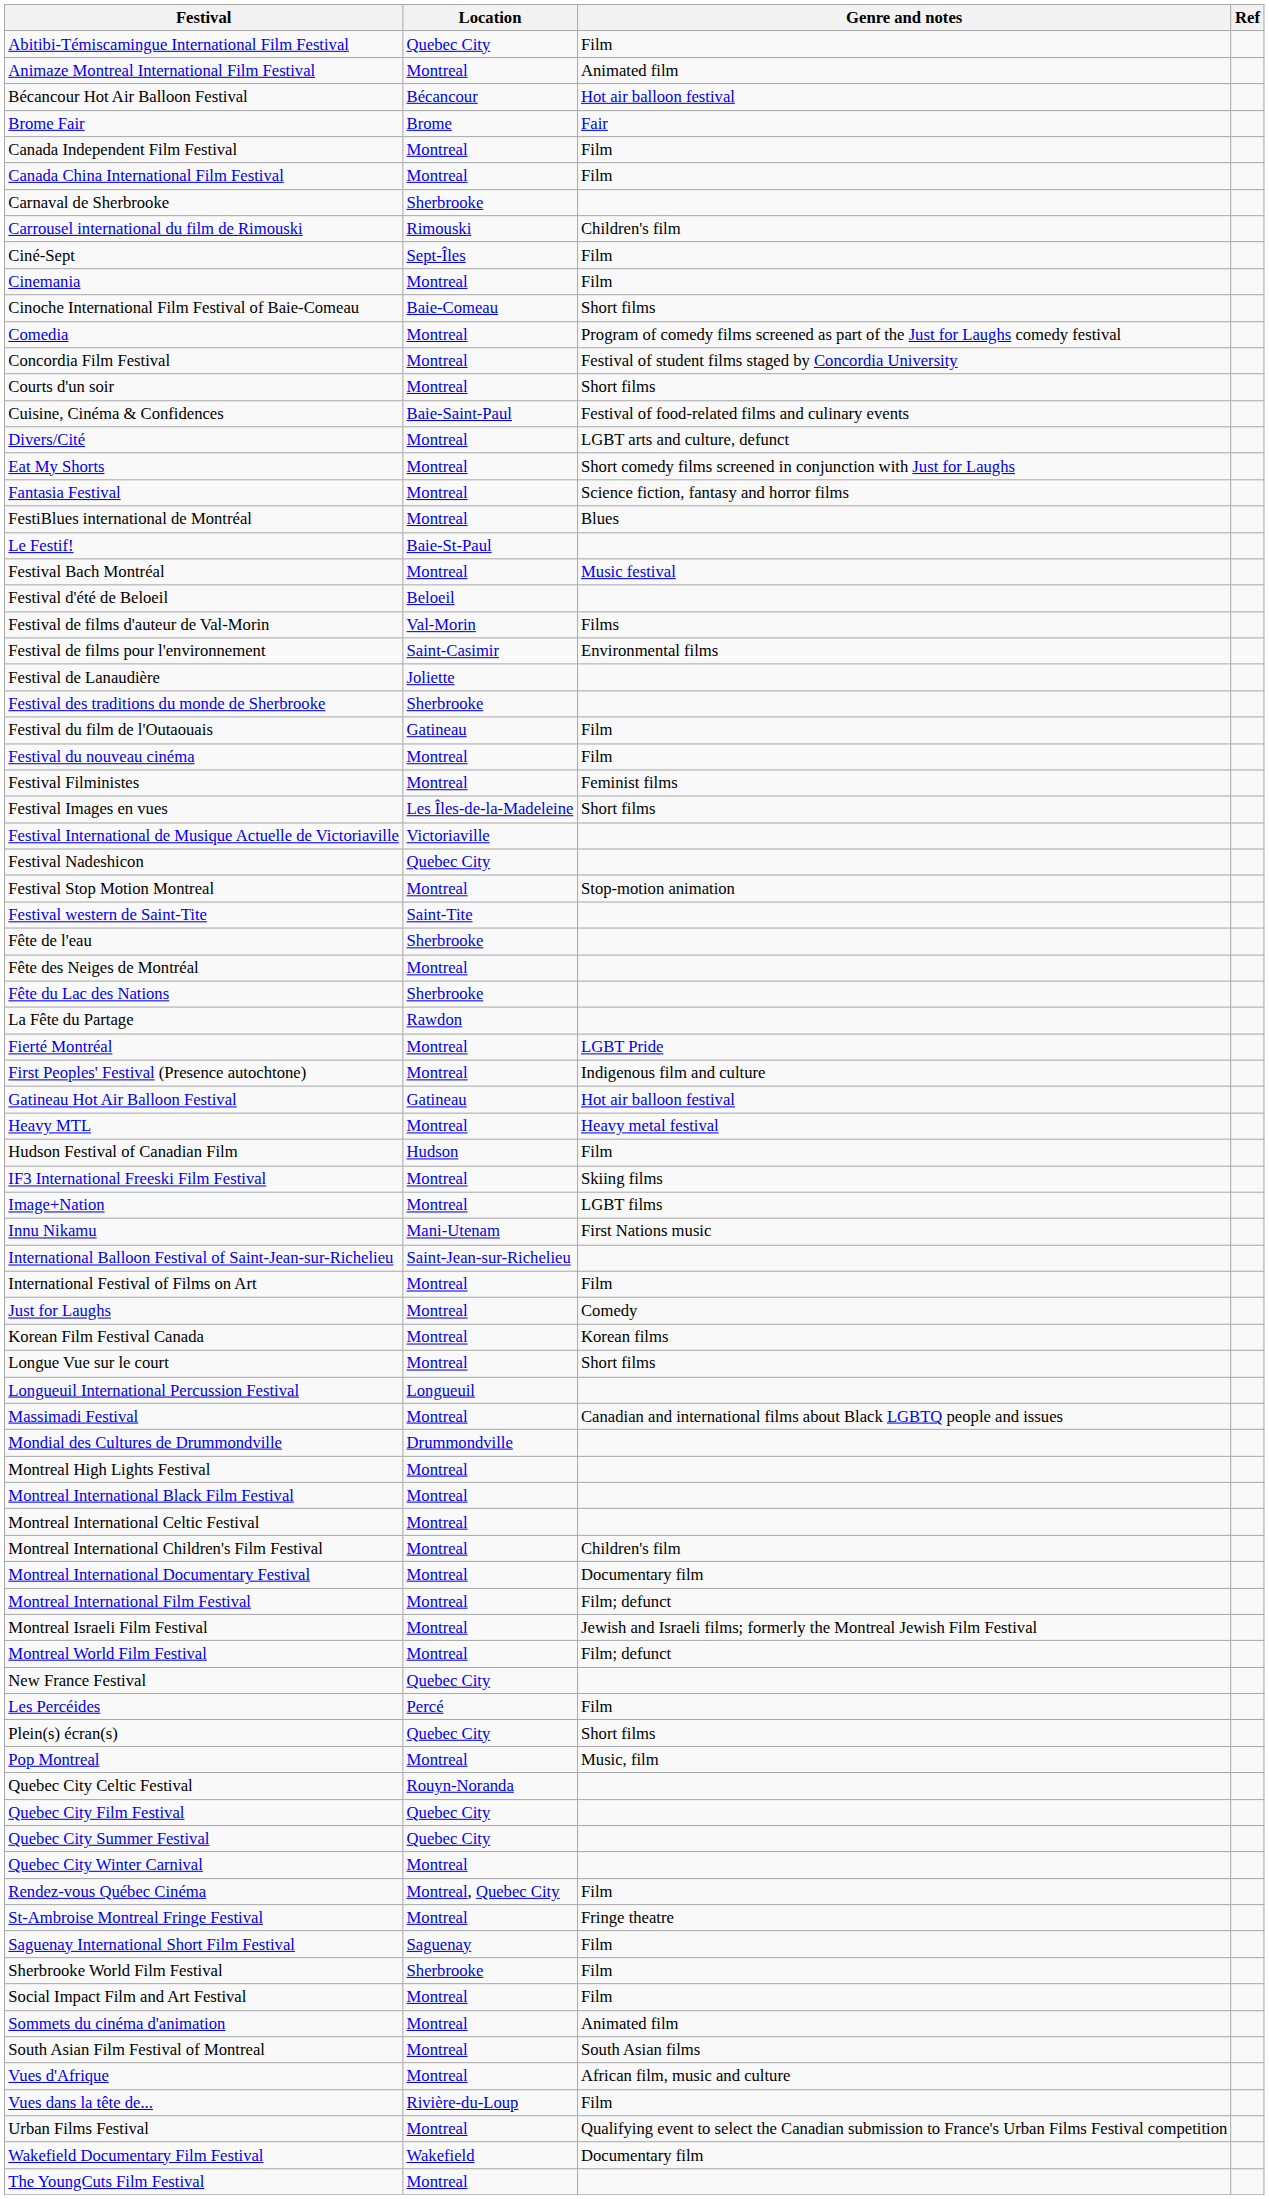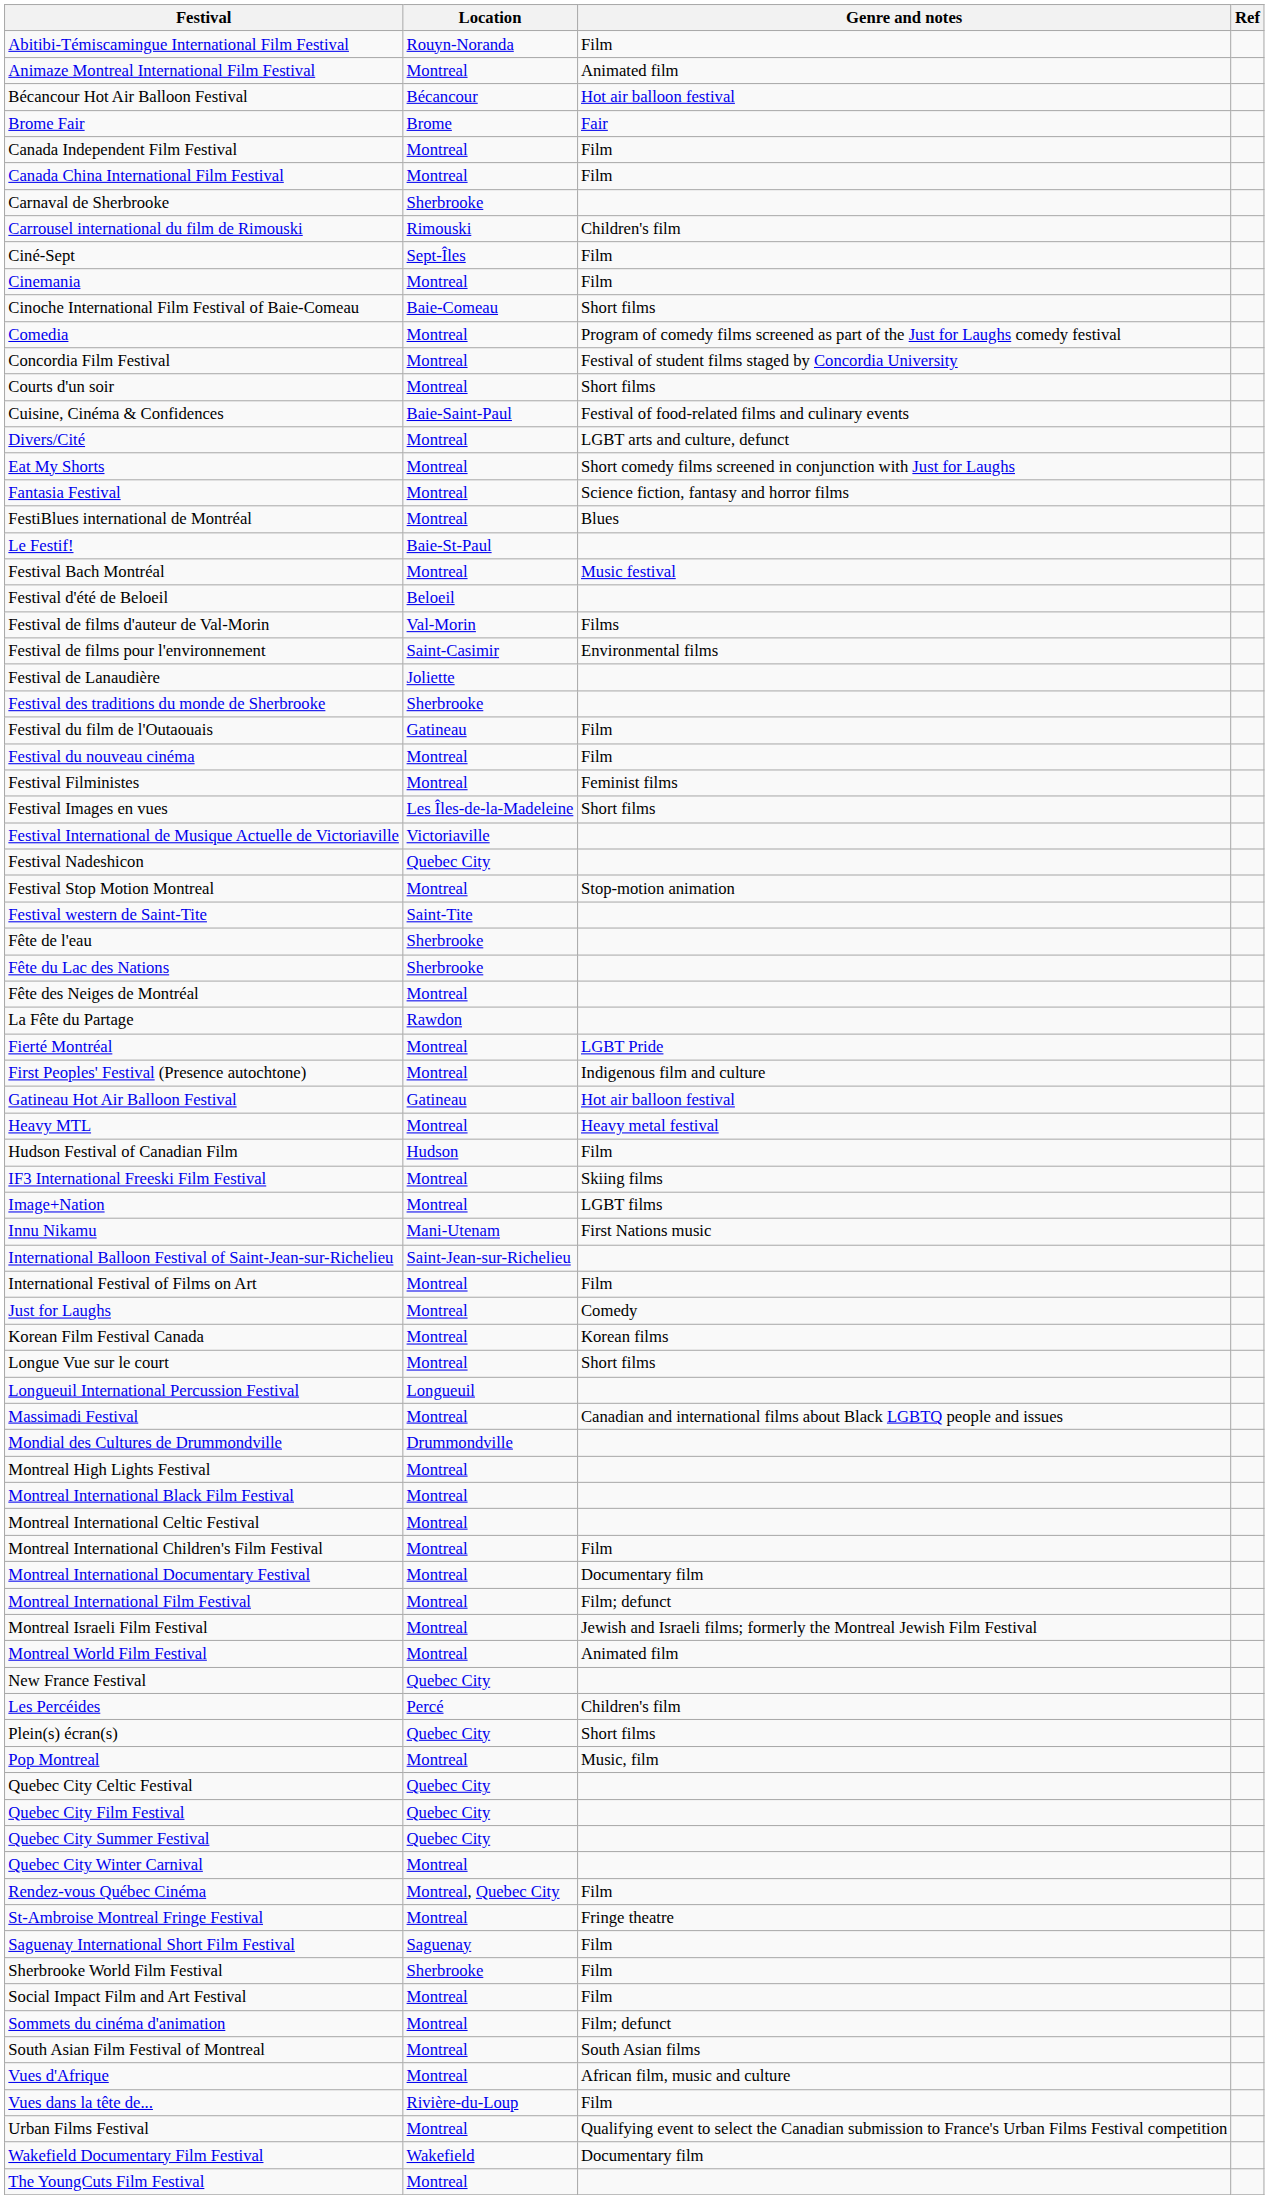 <table class="wikitable sortable" style="text-align:left">
 <tr>
 <th>Festival</th>
 <th>Location</th>
 <th>Genre and notes</th>
 <th>Ref</th>
 </tr>
 <tr>
 <td><a href='#'>Abitibi-Témiscamingue International Film Festival</a></td>
-<td><a href='#'>Quebec City</a></td>
+<td><a href='#'>Rouyn-Noranda</a></td>
 <td>Film</td>
 <td></td>
 </tr>
 <tr>
 <td><a href='#'>Animaze Montreal International Film Festival</a></td>
 <td><a href='#'>Montreal</a></td>
 <td>Animated film</td>
 <td></td>
 </tr>
 <tr>
 <td>Bécancour Hot Air Balloon Festival</td>
 <td><a href='#'>Bécancour</a></td>
 <td><a href='#'>Hot air balloon festival</a></td>
 <td></td>
 </tr>
 <tr>
 <td><a href='#'>Brome Fair</a></td>
 <td><a href='#'>Brome</a></td>
 <td><a href='#'>Fair</a></td>
 <td></td>
 </tr>
 <tr>
 <td>Canada Independent Film Festival</td>
 <td><a href='#'>Montreal</a></td>
 <td>Film</td>
 <td></td>
 </tr>
 <tr>
 <td><a href='#'>Canada China International Film Festival</a></td>
 <td><a href='#'>Montreal</a></td>
 <td>Film</td>
 <td></td>
 </tr>
 <tr>
 <td>Carnaval de Sherbrooke</td>
 <td><a href='#'>Sherbrooke</a></td>
 <td></td>
 <td></td>
 </tr>
 <tr>
 <td><a href='#'>Carrousel international du film de Rimouski</a></td>
 <td><a href='#'>Rimouski</a></td>
 <td>Children's film</td>
 <td></td>
 </tr>
 <tr>
 <td>Ciné-Sept</td>
 <td><a href='#'>Sept-Îles</a></td>
 <td>Film</td>
 <td></td>
 </tr>
 <tr>
 <td><a href='#'>Cinemania</a></td>
 <td><a href='#'>Montreal</a></td>
 <td>Film</td>
 <td></td>
 </tr>
 <tr>
 <td>Cinoche International Film Festival of Baie-Comeau</td>
 <td><a href='#'>Baie-Comeau</a></td>
 <td>Short films</td>
 <td></td>
 </tr>
 <tr>
 <td><a href='#'>Comedia</a></td>
 <td><a href='#'>Montreal</a></td>
 <td>Program of comedy films screened as part of the <a href='#'>Just for Laughs</a> comedy festival</td>
 <td></td>
 </tr>
 <tr>
 <td>Concordia Film Festival</td>
 <td><a href='#'>Montreal</a></td>
 <td>Festival of student films staged by <a href='#'>Concordia University</a></td>
 <td></td>
 </tr>
 <tr>
 <td>Courts d'un soir</td>
 <td><a href='#'>Montreal</a></td>
 <td>Short films</td>
 <td></td>
 </tr>
 <tr>
 <td>Cuisine, Cinéma & Confidences</td>
 <td><a href='#'>Baie-Saint-Paul</a></td>
 <td>Festival of food-related films and culinary events</td>
 <td></td>
 </tr>
 <tr>
 <td><a href='#'>Divers/Cité</a></td>
 <td><a href='#'>Montreal</a></td>
 <td>LGBT arts and culture, defunct</td>
 <td></td>
 </tr>
 <tr>
 <td><a href='#'>Eat My Shorts</a></td>
 <td><a href='#'>Montreal</a></td>
 <td>Short comedy films screened in conjunction with <a href='#'>Just for Laughs</a></td>
 <td></td>
 </tr>
 <tr>
 <td><a href='#'>Fantasia Festival</a></td>
 <td><a href='#'>Montreal</a></td>
 <td>Science fiction, fantasy and horror films</td>
 <td></td>
 </tr>
 <tr>
 <td>FestiBlues international de Montréal</td>
 <td><a href='#'>Montreal</a></td>
 <td>Blues</td>
 <td></td>
 </tr>
 <tr>
 <td><a href='#'>Le Festif!</a></td>
 <td><a href='#'>Baie-St-Paul</a></td>
 <td></td>
 </tr>
 <tr>
 <td>Festival Bach Montréal</td>
 <td><a href='#'>Montreal</a></td>
 <td><a href='#'>Music festival</a></td>
 <td></td>
 </tr>
 <tr>
 <td>Festival d'été de Beloeil</td>
 <td><a href='#'>Beloeil</a></td>
 <td></td>
 <td></td>
 </tr>
 <tr>
 <td>Festival de films d'auteur de Val-Morin</td>
 <td><a href='#'>Val-Morin</a></td>
 <td>Films</td>
 <td></td>
 </tr>
 <tr>
 <td>Festival de films pour l'environnement</td>
 <td><a href='#'>Saint-Casimir</a></td>
 <td>Environmental films</td>
 <td></td>
 </tr>
 <tr>
 <td>Festival de Lanaudière</td>
 <td><a href='#'>Joliette</a></td>
 <td></td>
 <td></td>
 </tr>
 <tr>
 <td><a href='#'>Festival des traditions du monde de Sherbrooke</a></td>
 <td><a href='#'>Sherbrooke</a></td>
 <td></td>
 <td></td>
 </tr>
 <tr>
 <td>Festival du film de l'Outaouais</td>
 <td><a href='#'>Gatineau</a></td>
 <td>Film</td>
 <td></td>
 </tr>
 <tr>
 <td><a href='#'>Festival du nouveau cinéma</a></td>
 <td><a href='#'>Montreal</a></td>
 <td>Film</td>
 <td></td>
 </tr>
 <tr>
 <td>Festival Filministes</td>
 <td><a href='#'>Montreal</a></td>
 <td>Feminist films</td>
 <td></td>
 </tr>
 <tr>
 <td>Festival Images en vues</td>
 <td><a href='#'>Les Îles-de-la-Madeleine</a></td>
 <td>Short films</td>
 <td></td>
 </tr>
 <tr>
 <td><a href='#'>Festival International de Musique Actuelle de Victoriaville</a></td>
 <td><a href='#'>Victoriaville</a></td>
 <td></td>
 <td></td>
 </tr>
 <tr>
 <td>Festival Nadeshicon</td>
 <td><a href='#'>Quebec City</a></td>
 <td></td>
 <td></td>
 </tr>
 <tr>
 <td>Festival Stop Motion Montreal</td>
 <td><a href='#'>Montreal</a></td>
 <td>Stop-motion animation</td>
 <td></td>
 </tr>
 <tr>
 <td><a href='#'>Festival western de Saint-Tite</a></td>
 <td><a href='#'>Saint-Tite</a></td>
 <td></td>
 <td></td>
 </tr>
 <tr>
 <td>Fête de l'eau</td>
 <td><a href='#'>Sherbrooke</a></td>
 <td></td>
 <td></td>
 </tr>
 <tr>
-<td>Fête des Neiges de Montréal</td>
-<td><a href='#'>Montreal</a></td>
+<td><a href='#'>Fête du Lac des Nations</a></td>
+<td><a href='#'>Sherbrooke</a></td>
 <td></td>
 <td></td>
 </tr>
 <tr>
-<td><a href='#'>Fête du Lac des Nations</a></td>
-<td><a href='#'>Sherbrooke</a></td>
+<td>Fête des Neiges de Montréal</td>
+<td><a href='#'>Montreal</a></td>
 <td></td>
 <td></td>
 </tr>
 <tr>
 <td>La Fête du Partage</td>
 <td><a href='#'>Rawdon</a></td>
 <td></td>
 <td></td>
 </tr>
 <tr>
 <td><a href='#'>Fierté Montréal</a></td>
 <td><a href='#'>Montreal</a></td>
 <td><a href='#'>LGBT Pride</a></td>
 <td></td>
 </tr>
 <tr>
 <td><a href='#'>First Peoples' Festival</a> (Presence autochtone)</td>
 <td><a href='#'>Montreal</a></td>
 <td>Indigenous film and culture</td>
 <td></td>
 </tr>
 <tr>
 <td><a href='#'>Gatineau Hot Air Balloon Festival</a></td>
 <td><a href='#'>Gatineau</a></td>
 <td><a href='#'>Hot air balloon festival</a></td>
 <td></td>
 </tr>
 <tr>
 <td><a href='#'>Heavy MTL</a></td>
 <td><a href='#'>Montreal</a></td>
 <td><a href='#'>Heavy metal festival</a></td>
 <td></td>
 </tr>
 <tr>
 <td>Hudson Festival of Canadian Film</td>
 <td><a href='#'>Hudson</a></td>
 <td>Film</td>
 <td></td>
 </tr>
 <tr>
 <td><a href='#'>IF3 International Freeski Film Festival</a></td>
 <td><a href='#'>Montreal</a></td>
 <td>Skiing films</td>
 <td></td>
 </tr>
 <tr>
 <td><a href='#'>Image+Nation</a></td>
 <td><a href='#'>Montreal</a></td>
 <td>LGBT films</td>
 <td></td>
 </tr>
 <tr>
 <td><a href='#'>Innu Nikamu</a></td>
 <td><a href='#'>Mani-Utenam</a></td>
 <td>First Nations music</td>
 <td></td>
 </tr>
 <tr>
 <td><a href='#'>International Balloon Festival of Saint-Jean-sur-Richelieu</a></td>
 <td><a href='#'>Saint-Jean-sur-Richelieu</a></td>
 <td></td>
 <td></td>
 </tr>
 <tr>
 <td>International Festival of Films on Art</td>
 <td><a href='#'>Montreal</a></td>
 <td>Film</td>
 <td></td>
 </tr>
 <tr>
 <td><a href='#'>Just for Laughs</a></td>
 <td><a href='#'>Montreal</a></td>
 <td>Comedy</td>
 <td></td>
 </tr>
 <tr>
 <td>Korean Film Festival Canada</td>
 <td><a href='#'>Montreal</a></td>
 <td>Korean films</td>
 <td></td>
 </tr>
 <tr>
 <td>Longue Vue sur le court</td>
 <td><a href='#'>Montreal</a></td>
 <td>Short films</td>
 <td></td>
 </tr>
 <tr>
 <td><a href='#'>Longueuil International Percussion Festival</a></td>
 <td><a href='#'>Longueuil</a></td>
 <td></td>
 <td></td>
 </tr>
 <tr>
 <td><a href='#'>Massimadi Festival</a></td>
 <td><a href='#'>Montreal</a></td>
 <td>Canadian and international films about Black <a href='#'>LGBTQ</a> people and issues</td>
 <td></td>
 </tr>
 <tr>
 <td><a href='#'>Mondial des Cultures de Drummondville</a></td>
 <td><a href='#'>Drummondville</a></td>
 <td></td>
 <td></td>
 </tr>
 <tr>
 <td>Montreal High Lights Festival</td>
 <td><a href='#'>Montreal</a></td>
 <td></td>
 <td></td>
 </tr>
 <tr>
 <td><a href='#'>Montreal International Black Film Festival</a></td>
 <td><a href='#'>Montreal</a></td>
 <td></td>
 <td></td>
 </tr>
 <tr>
 <td>Montreal International Celtic Festival</td>
 <td><a href='#'>Montreal</a></td>
 <td></td>
 <td></td>
 </tr>
 <tr>
 <td>Montreal International Children's Film Festival</td>
 <td><a href='#'>Montreal</a></td>
-<td>Children's film</td>
+<td>Film</td>
 <td></td>
 </tr>
 <tr>
 <td><a href='#'>Montreal International Documentary Festival</a></td>
 <td><a href='#'>Montreal</a></td>
 <td>Documentary film</td>
 <td></td>
 </tr>
 <tr>
 <td><a href='#'>Montreal International Film Festival</a></td>
 <td><a href='#'>Montreal</a></td>
 <td>Film; defunct</td>
 <td></td>
 </tr>
 <tr>
 <td>Montreal Israeli Film Festival</td>
 <td><a href='#'>Montreal</a></td>
 <td>Jewish and Israeli films; formerly the Montreal Jewish Film Festival</td>
 <td></td>
 </tr>
 <tr>
 <td><a href='#'>Montreal World Film Festival</a></td>
 <td><a href='#'>Montreal</a></td>
-<td>Film; defunct</td>
+<td>Animated film</td>
 <td></td>
 </tr>
 <tr>
 <td>New France Festival</td>
 <td><a href='#'>Quebec City</a></td>
 <td></td>
 <td></td>
 </tr>
 <tr>
 <td><a href='#'>Les Percéides</a></td>
 <td><a href='#'>Percé</a></td>
-<td>Film</td>
+<td>Children's film</td>
 <td></td>
 </tr>
 <tr>
 <td>Plein(s) écran(s)</td>
 <td><a href='#'>Quebec City</a></td>
 <td>Short films</td>
 <td></td>
 </tr>
 <tr>
 <td><a href='#'>Pop Montreal</a></td>
 <td><a href='#'>Montreal</a></td>
 <td>Music, film</td>
 <td></td>
 </tr>
 <tr>
 <td>Quebec City Celtic Festival</td>
-<td><a href='#'>Rouyn-Noranda</a></td>
+<td><a href='#'>Quebec City</a></td>
 <td></td>
 <td></td>
 </tr>
 <tr>
 <td><a href='#'>Quebec City Film Festival</a></td>
 <td><a href='#'>Quebec City</a></td>
 <td></td>
 <td></td>
 </tr>
 <tr>
 <td><a href='#'>Quebec City Summer Festival</a></td>
 <td><a href='#'>Quebec City</a></td>
 <td></td>
 <td></td>
 </tr>
 <tr>
 <td><a href='#'>Quebec City Winter Carnival</a></td>
 <td><a href='#'>Montreal</a></td>
 <td></td>
 <td></td>
 </tr>
 <tr>
 <td><a href='#'>Rendez-vous Québec Cinéma</a></td>
 <td><a href='#'>Montreal</a>, <a href='#'>Quebec City</a></td>
 <td>Film</td>
 <td></td>
 </tr>
 <tr>
 <td><a href='#'>St-Ambroise Montreal Fringe Festival</a></td>
 <td><a href='#'>Montreal</a></td>
 <td>Fringe theatre</td>
 <td></td>
 </tr>
 <tr>
 <td><a href='#'>Saguenay International Short Film Festival</a></td>
 <td><a href='#'>Saguenay</a></td>
 <td>Film</td>
 <td></td>
 </tr>
 <tr>
 <td>Sherbrooke World Film Festival</td>
 <td><a href='#'>Sherbrooke</a></td>
 <td>Film</td>
 <td></td>
 </tr>
 <tr>
 <td>Social Impact Film and Art Festival</td>
 <td><a href='#'>Montreal</a></td>
 <td>Film</td>
 <td></td>
 </tr>
 <tr>
 <td><a href='#'>Sommets du cinéma d'animation</a></td>
 <td><a href='#'>Montreal</a></td>
-<td>Animated film</td>
+<td>Film; defunct</td>
 <td></td>
 </tr>
 <tr>
 <td>South Asian Film Festival of Montreal</td>
 <td><a href='#'>Montreal</a></td>
 <td>South Asian films</td>
 <td></td>
 </tr>
 <tr>
 <td><a href='#'>Vues d'Afrique</a></td>
 <td><a href='#'>Montreal</a></td>
 <td>African film, music and culture</td>
 <td></td>
 </tr>
 <tr>
 <td><a href='#'>Vues dans la tête de...</a></td>
 <td><a href='#'>Rivière-du-Loup</a></td>
 <td>Film</td>
 <td></td>
 </tr>
 <tr>
 <td>Urban Films Festival</td>
 <td><a href='#'>Montreal</a></td>
 <td>Qualifying event to select the Canadian submission to France's Urban Films Festival competition</td>
 <td></td>
 </tr>
 <tr>
 <td><a href='#'>Wakefield Documentary Film Festival</a></td>
 <td><a href='#'>Wakefield</a></td>
 <td>Documentary film</td>
 <td></td>
 </tr>
 <tr>
 <td><a href='#'>The YoungCuts Film Festival</a></td>
 <td><a href='#'>Montreal</a></td>
 <td></td>
 <td></td>
 </tr>
 </table>
